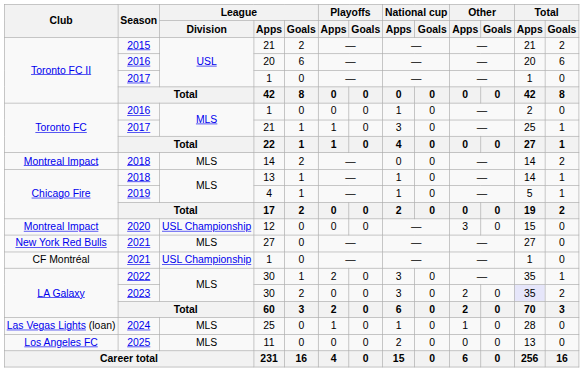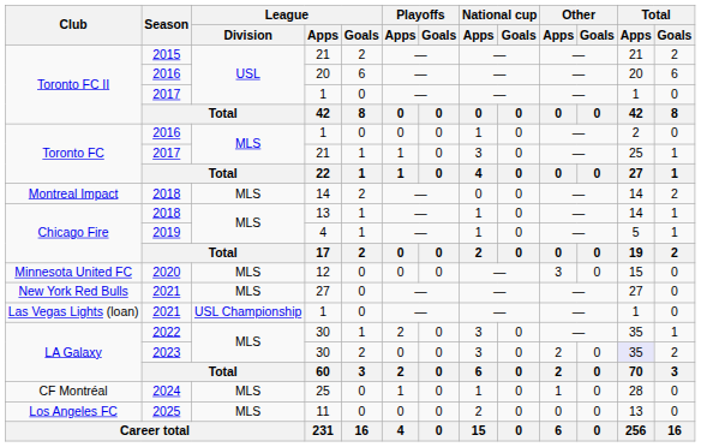 <table class="wikitable" style="text-align: center">
 <tr>
 <th rowspan="2">Club</th>
 <th rowspan="2">Season</th>
 <th colspan="3">League</th>
 <th colspan="2">Playoffs</th>
 <th colspan="2">National cup</th>
 <th colspan="2">Other</th>
 <th colspan="2">Total</th>
 </tr>
 <tr>
 <th>Division</th>
 <th>Apps</th>
 <th>Goals</th>
 <th>Apps</th>
 <th>Goals</th>
 <th>Apps</th>
 <th>Goals</th>
 <th>Apps</th>
 <th>Goals</th>
 <th>Apps</th>
 <th>Goals</th>
 </tr>
 <tr>
 <td rowspan="4"><a href='#'>Toronto FC II</a></td>
 <td><a href='#'>2015</a></td>
 <td rowspan="3"><a href='#'>USL</a></td>
 <td>21</td>
 <td>2</td>
 <td colspan="2">—</td>
 <td colspan="2">—</td>
 <td colspan="2">—</td>
 <td>21</td>
 <td>2</td>
 </tr>
 <tr>
 <td><a href='#'>2016</a></td>
 <td>20</td>
 <td>6</td>
 <td colspan="2">—</td>
 <td colspan="2">—</td>
 <td colspan="2">—</td>
 <td>20</td>
 <td>6</td>
 </tr>
 <tr>
 <td><a href='#'>2017</a></td>
 <td>1</td>
 <td>0</td>
 <td colspan="2">—</td>
 <td colspan="2">—</td>
 <td colspan="2">—</td>
 <td>1</td>
 <td>0</td>
 </tr>
 <tr>
 <th colspan="2">Total</th>
 <th>42</th>
 <th>8</th>
 <th>0</th>
 <th>0</th>
 <th>0</th>
 <th>0</th>
 <th>0</th>
 <th>0</th>
 <th>42</th>
 <th>8</th>
 </tr>
 <tr>
 <td rowspan="3"><a href='#'>Toronto FC</a></td>
 <td><a href='#'>2016</a></td>
 <td rowspan="2"><a href='#'>MLS</a></td>
 <td>1</td>
 <td>0</td>
 <td>0</td>
 <td>0</td>
 <td>1</td>
 <td>0</td>
 <td colspan="2">—</td>
 <td>2</td>
 <td>0</td>
 </tr>
 <tr>
 <td><a href='#'>2017</a></td>
 <td>21</td>
 <td>1</td>
 <td>1</td>
 <td>0</td>
 <td>3</td>
 <td>0</td>
 <td colspan="2">—</td>
 <td>25</td>
 <td>1</td>
 </tr>
 <tr>
 <th colspan="2">Total</th>
 <th>22</th>
 <th>1</th>
 <th>1</th>
 <th>0</th>
 <th>4</th>
 <th>0</th>
 <th>0</th>
 <th>0</th>
 <th>27</th>
 <th>1</th>
 </tr>
 <tr>
 <td><a href='#'>Montreal Impact</a></td>
 <td><a href='#'>2018</a></td>
 <td>MLS</td>
 <td>14</td>
 <td>2</td>
 <td colspan="2">—</td>
 <td>0</td>
 <td>0</td>
 <td colspan="2">—</td>
 <td>14</td>
 <td>2</td>
 </tr>
 <tr>
 <td rowspan="3"><a href='#'>Chicago Fire</a></td>
 <td><a href='#'>2018</a></td>
 <td rowspan="2">MLS</td>
 <td>13</td>
 <td>1</td>
 <td colspan="2">—</td>
 <td>1</td>
 <td>0</td>
 <td colspan="2">—</td>
 <td>14</td>
 <td>1</td>
 </tr>
 <tr>
 <td><a href='#'>2019</a></td>
 <td>4</td>
 <td>1</td>
 <td colspan="2">—</td>
 <td>1</td>
 <td>0</td>
 <td colspan="2">—</td>
 <td>5</td>
 <td>1</td>
 </tr>
 <tr>
 <th colspan="2">Total</th>
 <th>17</th>
 <th>2</th>
 <th>0</th>
 <th>0</th>
 <th>2</th>
 <th>0</th>
 <th>0</th>
 <th>0</th>
 <th>19</th>
 <th>2</th>
 </tr>
 <tr>
-<td><a href='#'>Montreal Impact</a></td>
+<td><a href='#'>Minnesota United FC</a></td>
 <td><a href='#'>2020</a></td>
-<td><a href='#'>USL Championship</a></td>
+<td>MLS</td>
 <td>12</td>
 <td>0</td>
 <td>0</td>
 <td>0</td>
 <td colspan="2">—</td>
 <td>3</td>
 <td>0</td>
 <td>15</td>
 <td>0</td>
 </tr>
 <tr>
 <td><a href='#'>New York Red Bulls</a></td>
 <td><a href='#'>2021</a></td>
 <td>MLS</td>
 <td>27</td>
 <td>0</td>
 <td colspan="2">—</td>
 <td colspan="2">—</td>
 <td colspan="2">—</td>
 <td>27</td>
 <td>0</td>
 </tr>
 <tr>
-<td>CF Montréal</td>
+<td><a href='#'>Las Vegas Lights</a> (loan)</td>
 <td><a href='#'>2021</a></td>
 <td><a href='#'>USL Championship</a></td>
 <td>1</td>
 <td>0</td>
 <td colspan="2">—</td>
 <td colspan="2">—</td>
 <td colspan="2">—</td>
 <td>1</td>
 <td>0</td>
 </tr>
 <tr>
 <td rowspan="3"><a href='#'>LA Galaxy</a></td>
 <td><a href='#'>2022</a></td>
 <td rowspan="2">MLS</td>
 <td>30</td>
 <td>1</td>
 <td>2</td>
 <td>0</td>
 <td>3</td>
 <td>0</td>
 <td colspan="2">—</td>
 <td>35</td>
 <td>1</td>
 </tr>
 <tr>
 <td><a href='#'>2023</a></td>
 <td>30</td>
 <td>2</td>
 <td>0</td>
 <td>0</td>
 <td>3</td>
 <td>0</td>
 <td>2</td>
 <td>0</td>
 <td style="background: lavender;">35</td>
 <td>2</td>
 </tr>
 <tr>
 <th colspan="2">Total</th>
 <th>60</th>
 <th>3</th>
 <th>2</th>
 <th>0</th>
 <th>6</th>
 <th>0</th>
 <th>2</th>
 <th>0</th>
 <th>70</th>
 <th>3</th>
 </tr>
 <tr>
-<td><a href='#'>Las Vegas Lights</a> (loan)</td>
+<td>CF Montréal</td>
 <td><a href='#'>2024</a></td>
 <td>MLS</td>
 <td>25</td>
 <td>0</td>
 <td>1</td>
 <td>0</td>
 <td>1</td>
 <td>0</td>
 <td>1</td>
 <td>0</td>
 <td>28</td>
 <td>0</td>
 </tr>
 <tr>
 <td><a href='#'>Los Angeles FC</a></td>
 <td><a href='#'>2025</a></td>
 <td>MLS</td>
 <td>11</td>
 <td>0</td>
 <td>0</td>
 <td>0</td>
 <td>2</td>
 <td>0</td>
 <td>0</td>
 <td>0</td>
 <td>13</td>
 <td>0</td>
 </tr>
 <tr>
 <th colspan="3">Career total</th>
 <th>231</th>
 <th>16</th>
 <th>4</th>
 <th>0</th>
 <th>15</th>
 <th>0</th>
 <th>6</th>
 <th>0</th>
 <th>256</th>
 <th>16</th>
 </tr>
 </table>
